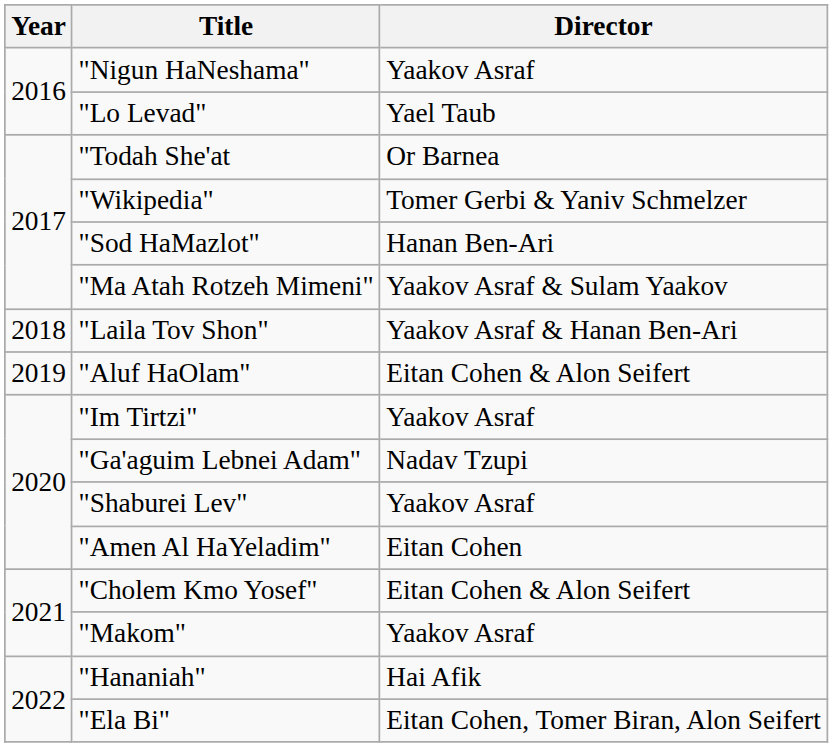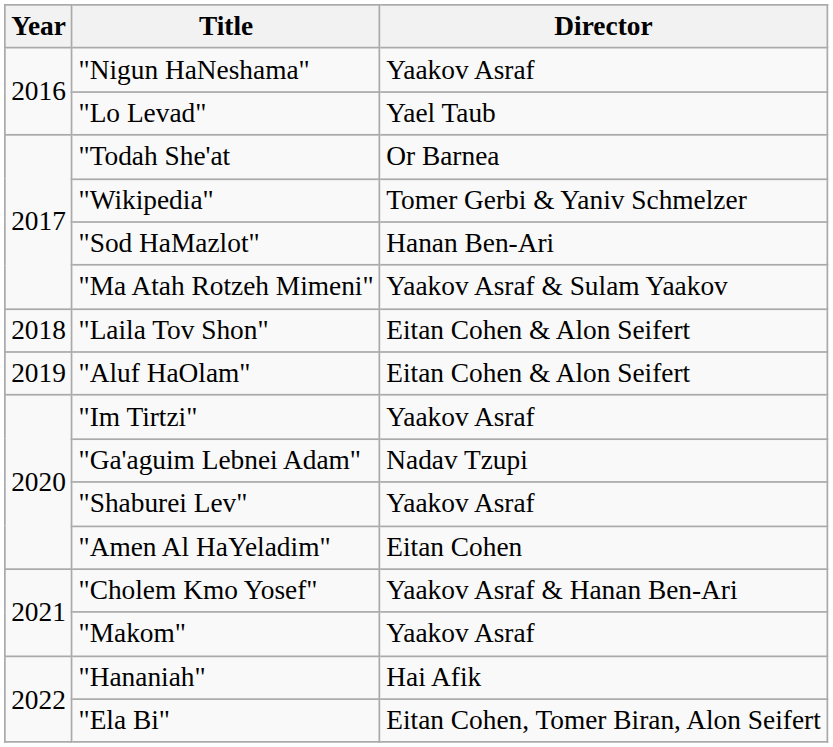 <table class="wikitable">
 <tr>
 <th>Year</th>
 <th>Title</th>
 <th>Director</th>
 </tr>
 <tr>
 <td rowspan="2">2016</td>
 <td>"Nigun HaNeshama"</td>
 <td>Yaakov Asraf</td>
 </tr>
 <tr>
 <td>"Lo Levad"</td>
 <td>Yael Taub</td>
 </tr>
 <tr>
 <td rowspan="4">2017</td>
 <td>"Todah She'at</td>
 <td>Or Barnea</td>
 </tr>
 <tr>
 <td>"Wikipedia"</td>
 <td>Tomer Gerbi & Yaniv Schmelzer</td>
 </tr>
 <tr>
 <td>"Sod HaMazlot"</td>
 <td>Hanan Ben-Ari</td>
 </tr>
 <tr>
 <td>"Ma Atah Rotzeh Mimeni"</td>
 <td>Yaakov Asraf & Sulam Yaakov</td>
 </tr>
 <tr>
 <td>2018</td>
 <td>"Laila Tov Shon"</td>
-<td>Yaakov Asraf & Hanan Ben-Ari</td>
+<td>Eitan Cohen & Alon Seifert</td>
 </tr>
 <tr>
 <td>2019</td>
 <td>"Aluf HaOlam"</td>
 <td>Eitan Cohen & Alon Seifert</td>
 </tr>
 <tr>
 <td rowspan="4">2020</td>
 <td>"Im Tirtzi"</td>
 <td>Yaakov Asraf</td>
 </tr>
 <tr>
 <td>"Ga'aguim Lebnei Adam"</td>
 <td>Nadav Tzupi</td>
 </tr>
 <tr>
 <td>"Shaburei Lev"</td>
 <td>Yaakov Asraf</td>
 </tr>
 <tr>
 <td>"Amen Al HaYeladim"</td>
 <td>Eitan Cohen</td>
 </tr>
 <tr>
 <td rowspan="2">2021</td>
 <td>"Cholem Kmo Yosef"</td>
-<td>Eitan Cohen & Alon Seifert</td>
+<td>Yaakov Asraf & Hanan Ben-Ari</td>
 </tr>
 <tr>
 <td>"Makom"</td>
 <td>Yaakov Asraf</td>
 </tr>
 <tr>
 <td rowspan="2">2022</td>
 <td>"Hananiah"</td>
 <td>Hai Afik</td>
 </tr>
 <tr>
 <td>"Ela Bi"</td>
 <td>Eitan Cohen, Tomer Biran, Alon Seifert</td>
 </tr>
 </table>
